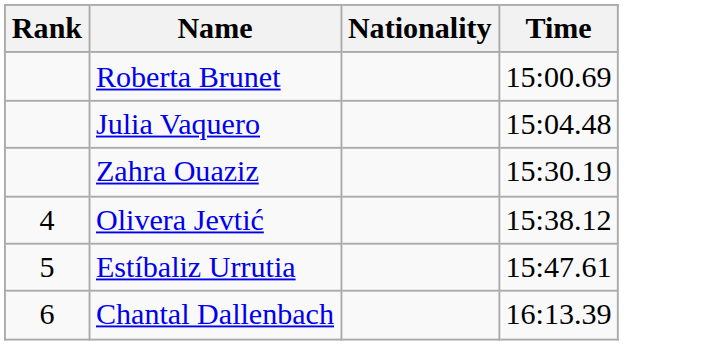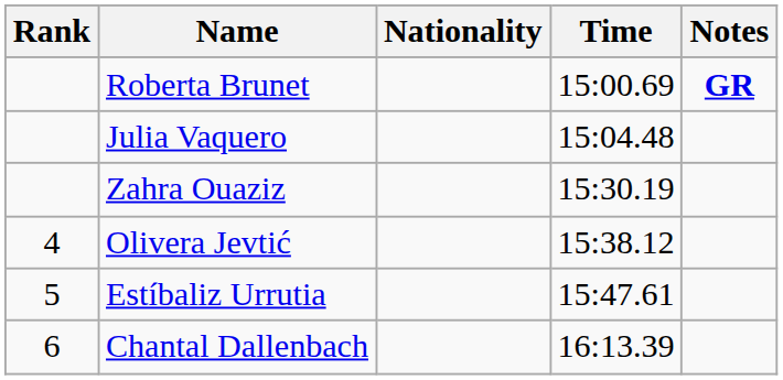 <table class="wikitable sortable" style="text-align:center">
 <tr>
 <th>Rank</th>
 <th>Name</th>
 <th>Nationality</th>
 <th>Time</th>
+<th>Notes</th>
 </tr>
 <tr>
 <td></td>
 <td align=left><a href='#'>Roberta Brunet</a></td>
 <td align=left></td>
 <td>15:00.69</td>
+<td><strong><a href='#'>GR</a></strong></td>
 </tr>
 <tr>
 <td></td>
 <td align=left><a href='#'>Julia Vaquero</a></td>
 <td align=left></td>
 <td>15:04.48</td>
+<td></td>
 </tr>
 <tr>
 <td></td>
 <td align=left><a href='#'>Zahra Ouaziz</a></td>
 <td align=left></td>
 <td>15:30.19</td>
+<td></td>
 </tr>
 <tr>
 <td>4</td>
 <td align=left><a href='#'>Olivera Jevtić</a></td>
 <td align=left></td>
 <td>15:38.12</td>
+<td></td>
 </tr>
 <tr>
 <td>5</td>
 <td align=left><a href='#'>Estíbaliz Urrutia</a></td>
 <td align=left></td>
 <td>15:47.61</td>
+<td></td>
 </tr>
 <tr>
 <td>6</td>
 <td align=left><a href='#'>Chantal Dallenbach</a></td>
 <td align=left></td>
 <td>16:13.39</td>
+<td></td>
 </tr>
 </table>
